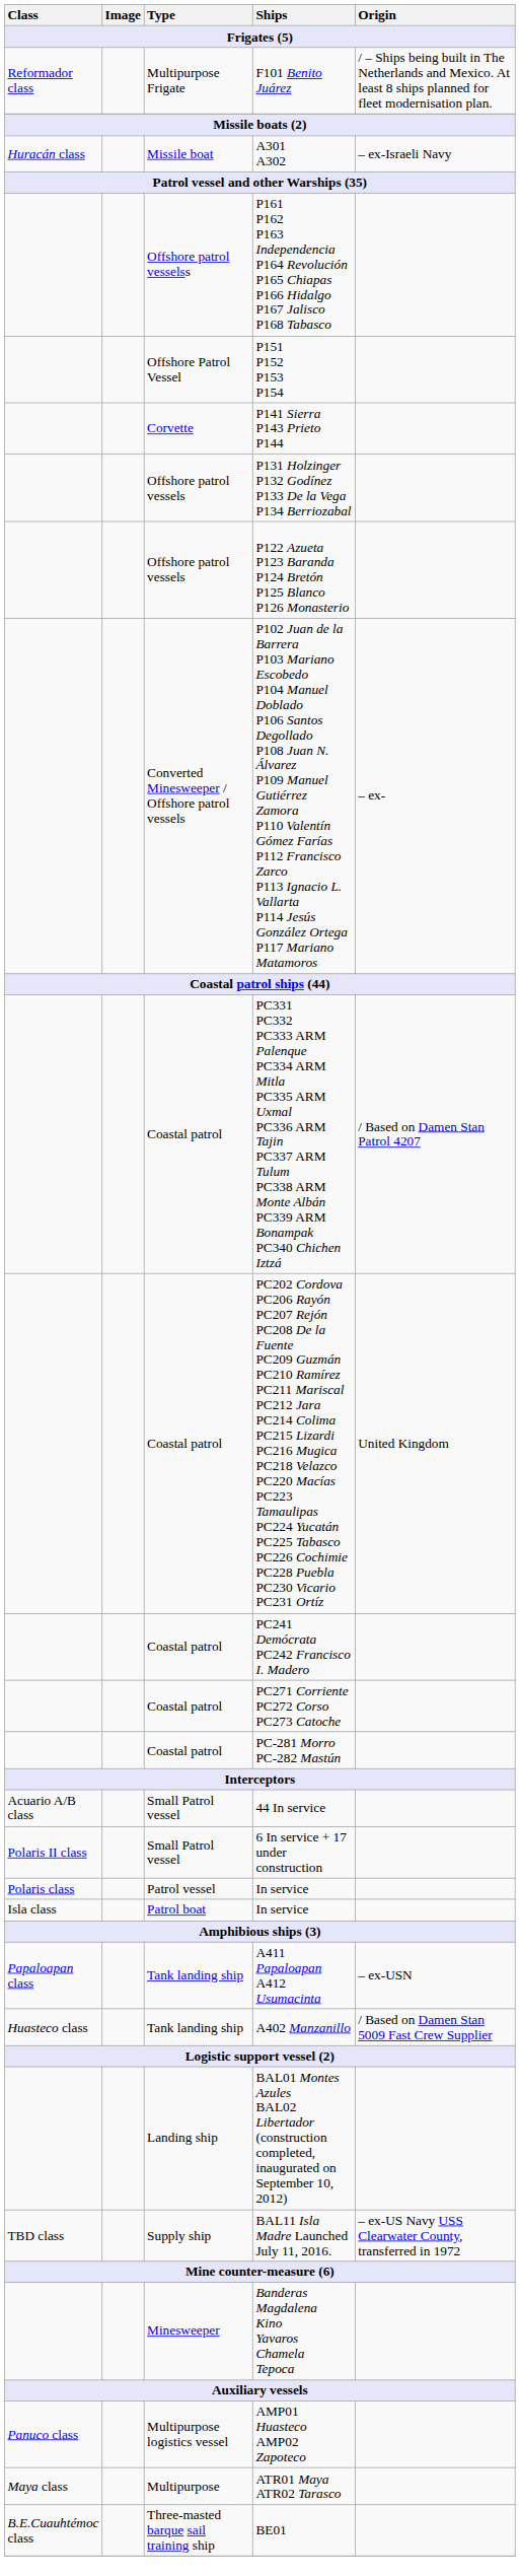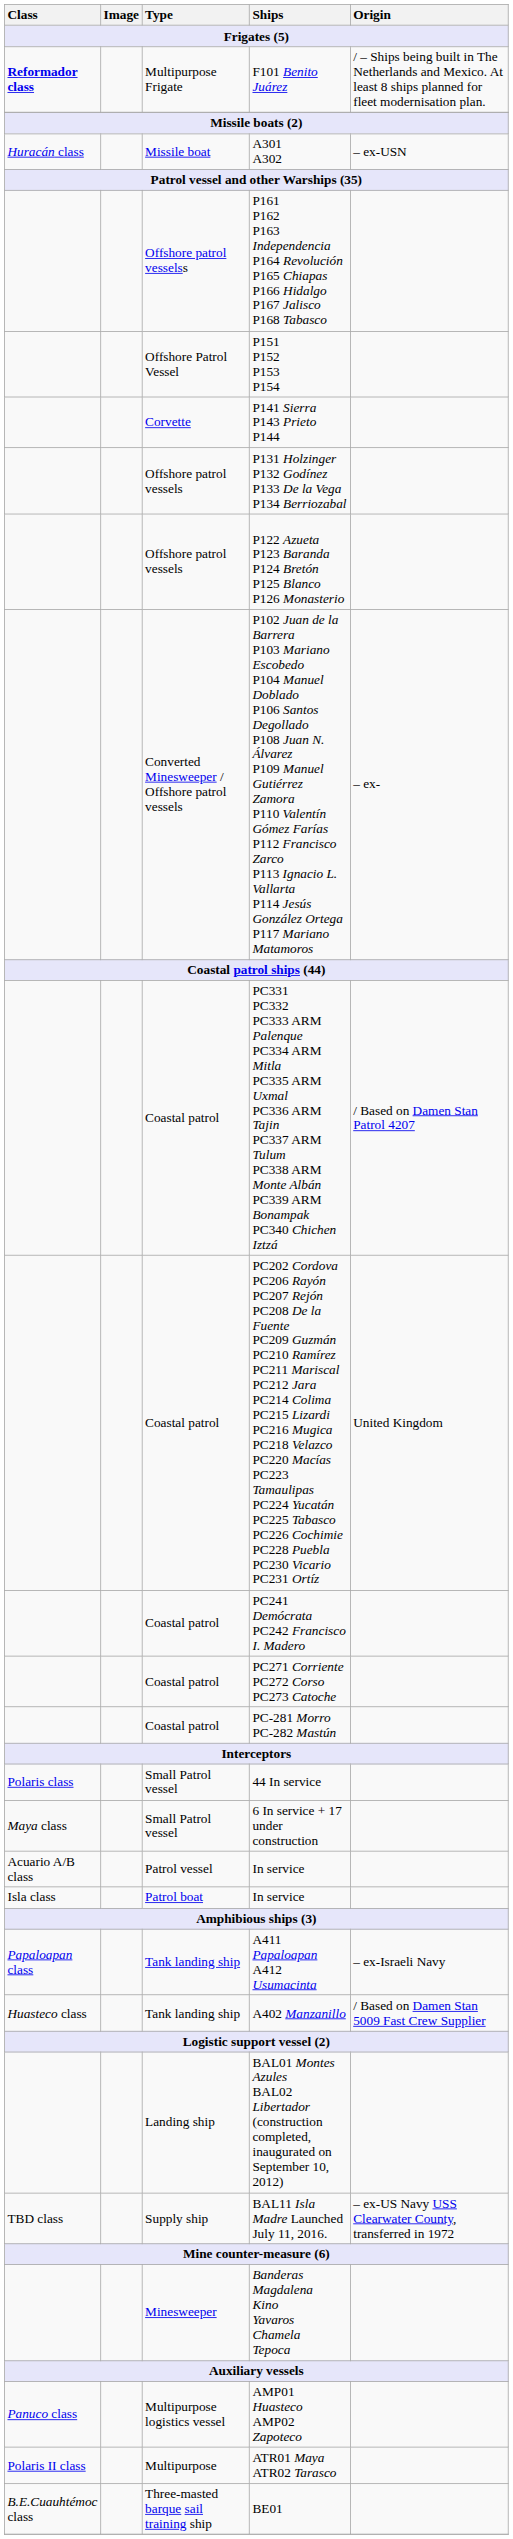 <table class="wikitable">
 <tr>
 <th style="text-align:left; width:15%;">Class</th>
 <th style="text-align:left;">Image</th>
 <th style="text-align:left;">Type</th>
 <th style="text-align:left; width:20%;">Ships</th>
 <th style="text-align:left;">Origin</th>
 </tr>
 <tr>
 <th colspan="6" style="background: lavender;">Frigates (5)</th>
 </tr>
 <tr>
-<td><a href='#'>Reformador class</a></td>
+<td><strong><a href='#'>Reformador class</a></strong></td>
 <td></td>
 <td>Multipurpose Frigate</td>
 <td>F101 <a href='#'><em>Benito Juárez</em></a></td>
 <td>/ – Ships being built in The Netherlands and Mexico. At least 8 ships planned for fleet modernisation plan.</td>
 </tr>
 <tr>
 </tr>
 <tr>
 <th colspan="6" style="background: lavender;">Missile boats (2)</th>
 </tr>
 <tr>
 <td><a href='#'><em>Huracán</em> class</a></td>
 <td></td>
 <td><a href='#'>Missile boat</a></td>
 <td>A301 <br>A302 </td>
-<td> – ex-Israeli Navy </td>
+<td> – ex-USN </td>
 </tr>
 <tr>
 <th colspan="6" style="background: lavender;">Patrol vessel and other Warships (35)</th>
 </tr>
 <tr>
 <td></td>
 <td></td>
 <td><a href='#'>Offshore patrol vessels</a>s</td>
 <td>P161 <br>P162 <br>P163 <em>Independencia</em><br>P164 <em>Revolución</em><br>P165 <em>Chiapas</em><br>P166 <em>Hidalgo</em><br>P167 <em>Jalisco</em><br>P168 <em>Tabasco</em></td>
 <td></td>
 </tr>
 <tr>
 <td></td>
 <td></td>
 <td>Offshore Patrol Vessel</td>
 <td>P151 <br>P152 <br>P153 <br>P154 </td>
 <td></td>
 </tr>
 <tr>
 <td></td>
 <td></td>
 <td><a href='#'>Corvette</a></td>
 <td>P141 <em>Sierra</em><br>P143 <em>Prieto</em><br>P144 </td>
 <td></td>
 </tr>
 <tr>
 <td></td>
 <td></td>
 <td>Offshore patrol vessels</td>
 <td>P131 <em>Holzinger</em><br>P132 <em>Godínez</em><br>P133 <em>De la Vega</em><br>P134 <em>Berriozabal</em></td>
 <td></td>
 </tr>
 <tr>
 <td></td>
 <td></td>
 <td>Offshore patrol vessels</td>
 <td><br>P122 <em>Azueta</em><br>P123 <em>Baranda</em><br>P124 <em>Bretón</em><br>P125 <em>Blanco</em><br>P126 <em>Monasterio</em></td>
 <td></td>
 </tr>
 <tr>
 <td></td>
 <td></td>
 <td>Converted <a href='#'>Minesweeper</a> / Offshore patrol vessels</td>
 <td>P102 <em>Juan de la Barrera</em><br>P103 <em>Mariano Escobedo</em><br>P104 <em>Manuel Doblado</em><br>P106 <em>Santos Degollado</em><br>P108 <em>Juan N. Álvarez</em><br>P109 <em>Manuel Gutiérrez Zamora</em><br>P110 <em>Valentín Gómez Farías</em><br>P112 <em>Francisco Zarco</em><br>P113 <em>Ignacio L. Vallarta</em><br>P114 <em>Jesús González Ortega</em> <br>P117 <em>Mariano Matamoros</em></td>
 <td> – ex-</td>
 </tr>
 <tr>
 <th colspan="6" style="background: lavender;">Coastal <a href='#'>patrol ships</a> (44)</th>
 </tr>
 <tr>
 <td></td>
 <td></td>
 <td>Coastal patrol</td>
 <td>PC331 <br>PC332 <br>PC333 ARM <em>Palenque</em><br>PC334 ARM <em>Mitla</em><br>PC335 ARM <em>Uxmal</em><br>PC336 ARM <em>Tajin</em><br>PC337 ARM <em>Tulum</em> <br>PC338 ARM <em>Monte Albán</em> <br>PC339 ARM <em>Bonampak</em><br>PC340 <em>Chichen Iztzá</em></td>
 <td>/ Based on <a href='#'>Damen Stan Patrol 4207</a></td>
 </tr>
 <tr>
 <td></td>
 <td></td>
 <td>Coastal patrol</td>
 <td>PC202 <em>Cordova</em><br>PC206 <em>Rayón</em><br>PC207 <em>Rejón</em><br>PC208 <em>De la Fuente</em><br>PC209 <em>Guzmán</em><br>PC210 <em>Ramírez</em><br>PC211 <em>Mariscal</em><br>PC212 <em>Jara</em><br>PC214 <em>Colima</em><br>PC215 <em>Lizardi</em><br>PC216 <em>Mugica</em><br>PC218 <em>Velazco</em><br>PC220 <em>Macías</em><br>PC223 <em>Tamaulipas</em><br>PC224 <em>Yucatán</em><br>PC225 <em>Tabasco</em><br>PC226 <em>Cochimie</em><br>PC228 <em>Puebla</em><br>PC230 <em>Vicario</em><br>PC231 <em>Ortíz</em></td>
 <td>United Kingdom<br></td>
 </tr>
 <tr>
 <td></td>
 <td></td>
 <td>Coastal patrol</td>
 <td>PC241 <em>Demócrata</em><br>PC242 <em>Francisco I. Madero</em></td>
 <td></td>
 </tr>
 <tr>
 <td></td>
 <td></td>
 <td>Coastal patrol</td>
 <td>PC271 <em>Corriente</em><br>PC272 <em>Corso</em><br>PC273 <em>Catoche</em></td>
 <td></td>
 </tr>
 <tr>
 <td></td>
 <td></td>
 <td>Coastal patrol</td>
 <td>PC-281 <em>Morro</em><br>PC-282 <em>Mastún</em></td>
 <td></td>
 </tr>
 <tr>
 <th colspan="6" style="background: lavender;">Interceptors</th>
 </tr>
 <tr>
-<td>Acuario A/B class</td>
+<td><a href='#'>Polaris class</a></td>
 <td></td>
 <td>Small Patrol vessel</td>
 <td>44 In service</td>
 <td></td>
 </tr>
 <tr>
-<td><a href='#'>Polaris II class</a></td>
+<td><em>Maya</em> class</td>
 <td></td>
 <td>Small Patrol vessel</td>
 <td>6 In service + 17 under construction</td>
 <td></td>
 </tr>
 <tr>
-<td><a href='#'>Polaris class</a></td>
+<td>Acuario A/B class</td>
 <td></td>
 <td>Patrol vessel</td>
 <td>In service</td>
 <td></td>
 </tr>
 <tr>
 <td>Isla class</td>
 <td></td>
 <td><a href='#'>Patrol boat</a></td>
 <td>In service</td>
 <td></td>
 </tr>
 <tr>
 <th colspan="6" style="background: lavender;">Amphibious ships (3)</th>
 </tr>
 <tr>
 <td><a href='#'><em>Papaloapan</em> class</a></td>
 <td></td>
 <td><a href='#'>Tank landing ship</a></td>
 <td>A411 <a href='#'><em>Papaloapan</em></a> <br>A412 <a href='#'><em>Usumacinta</em></a></td>
-<td> – ex-USN </td>
+<td> – ex-Israeli Navy </td>
 </tr>
 <tr>
 <td><em>Huasteco</em> class</td>
 <td></td>
 <td>Tank landing ship</td>
 <td>A402 <a href='#'><em>Manzanillo</em></a></td>
 <td>/ Based on <a href='#'>Damen Stan 5009 Fast Crew Supplier</a></td>
 </tr>
 <tr>
 <th colspan="6" style="background: lavender;">Logistic support vessel (2)</th>
 </tr>
 <tr>
 <td></td>
 <td></td>
 <td>Landing ship</td>
 <td>BAL01 <em>Montes Azules</em><br>BAL02 <em>Libertador</em> (construction completed, inaugurated on September 10, 2012)</td>
 <td></td>
 </tr>
 <tr>
 <td>TBD class</td>
 <td></td>
 <td>Supply ship</td>
 <td>BAL11 <em>Isla Madre</em> Launched July 11, 2016.</td>
 <td> – ex-US Navy <a href='#'>USS Clearwater County</a>, transferred in 1972</td>
 </tr>
 <tr>
 <th colspan="6" style="background: lavender;">Mine counter-measure (6)</th>
 </tr>
 <tr>
 <td></td>
 <td></td>
 <td><a href='#'>Minesweeper</a></td>
 <td><em>Banderas</em><br><em>Magdalena</em><br><em>Kino</em><br><em>Yavaros</em><br><em>Chamela</em><br><em>Tepoca</em></td>
 <td></td>
 </tr>
 <tr>
 <th colspan="6" style="background: lavender;">Auxiliary vessels</th>
 </tr>
 <tr>
 <td><a href='#'><em>Panuco</em> class</a></td>
 <td></td>
 <td>Multipurpose logistics vessel</td>
 <td>AMP01 <em>Huasteco</em><br>AMP02 <em>Zapoteco</em></td>
 <td></td>
 </tr>
 <tr>
-<td><em>Maya</em> class</td>
+<td><a href='#'>Polaris II class</a></td>
 <td></td>
 <td>Multipurpose</td>
 <td>ATR01 <em>Maya</em><br>ATR02 <em>Tarasco</em></td>
 <td></td>
 </tr>
 <tr>
 <td><em>B.E.Cuauhtémoc</em> class</td>
 <td></td>
 <td>Three-masted <a href='#'>barque</a> <a href='#'>sail training</a> ship</td>
 <td>BE01 </td>
 <td></td>
 </tr>
 <tr>
 </tr>
 </table>
